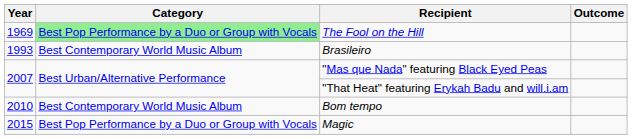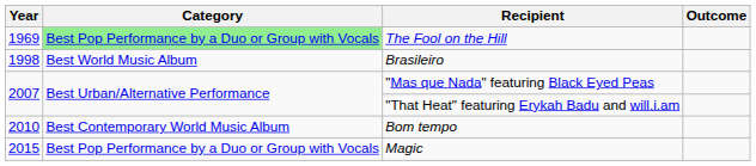 <table class="wikitable sortable">
 <tr>
 <th>Year</th>
 <th>Category</th>
 <th>Recipient</th>
 <th>Outcome</th>
 </tr>
 <tr>
 <td><a href='#'>1969</a></td>
 <td style="background: lightgreen;"><a href='#'>Best Pop Performance by a Duo or Group with Vocals</a></td>
 <td><em><a href='#'>The Fool on the Hill</a></em></td>
 <td></td>
 </tr>
 <tr>
-<td><a href='#'>1993</a></td>
-<td><a href='#'>Best Contemporary World Music Album</a></td>
+<td><a href='#'>1998</a></td>
+<td><a href='#'>Best World Music Album</a></td>
 <td><em>Brasileiro</em></td>
 <td></td>
 </tr>
 <tr>
 <td rowspan="2"><a href='#'>2007</a></td>
 <td rowspan="2"><a href='#'>Best Urban/Alternative Performance</a></td>
 <td>"<a href='#'>Mas que Nada</a>" featuring <a href='#'>Black Eyed Peas</a></td>
 <td></td>
 </tr>
 <tr>
 <td>"That Heat" featuring <a href='#'>Erykah Badu</a> and <a href='#'>will.i.am</a></td>
 <td></td>
 </tr>
 <tr>
 <td><a href='#'>2010</a></td>
 <td><a href='#'>Best Contemporary World Music Album</a></td>
 <td><em>Bom tempo</em></td>
 <td></td>
 </tr>
 <tr>
 <td><a href='#'>2015</a></td>
 <td><a href='#'>Best Pop Performance by a Duo or Group with Vocals</a></td>
 <td><em>Magic</em></td>
 <td></td>
 </tr>
 </table>
